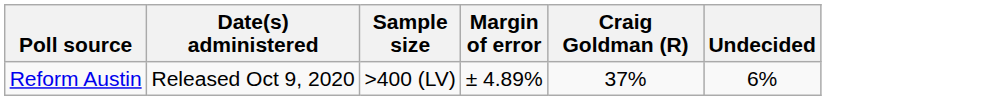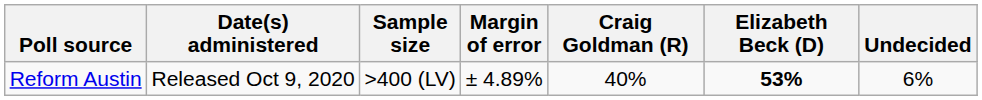 <table class="wikitable" style="font-size:90%;text-align:center;">
 <tr valign=bottom>
 <th>Poll source</th>
 <th>Date(s)<br>administered</th>
 <th>Sample<br>size</th>
 <th>Margin<br>of error</th>
 <th style="width:100px;">Craig<br>Goldman (R)</th>
+<th style="width:100px;">Elizabeth<br>Beck (D)</th>
 <th>Undecided</th>
 </tr>
 <tr>
 <td style="text-align:left;"><a href='#'>Reform Austin</a></td>
 <td>Released Oct 9, 2020</td>
 <td>>400 (LV)</td>
 <td>± 4.89%</td>
-<td>37%</td>
+<td>40%</td>
+<td><strong>53%</strong></td>
 <td>6%</td>
 </tr>
 </table>
